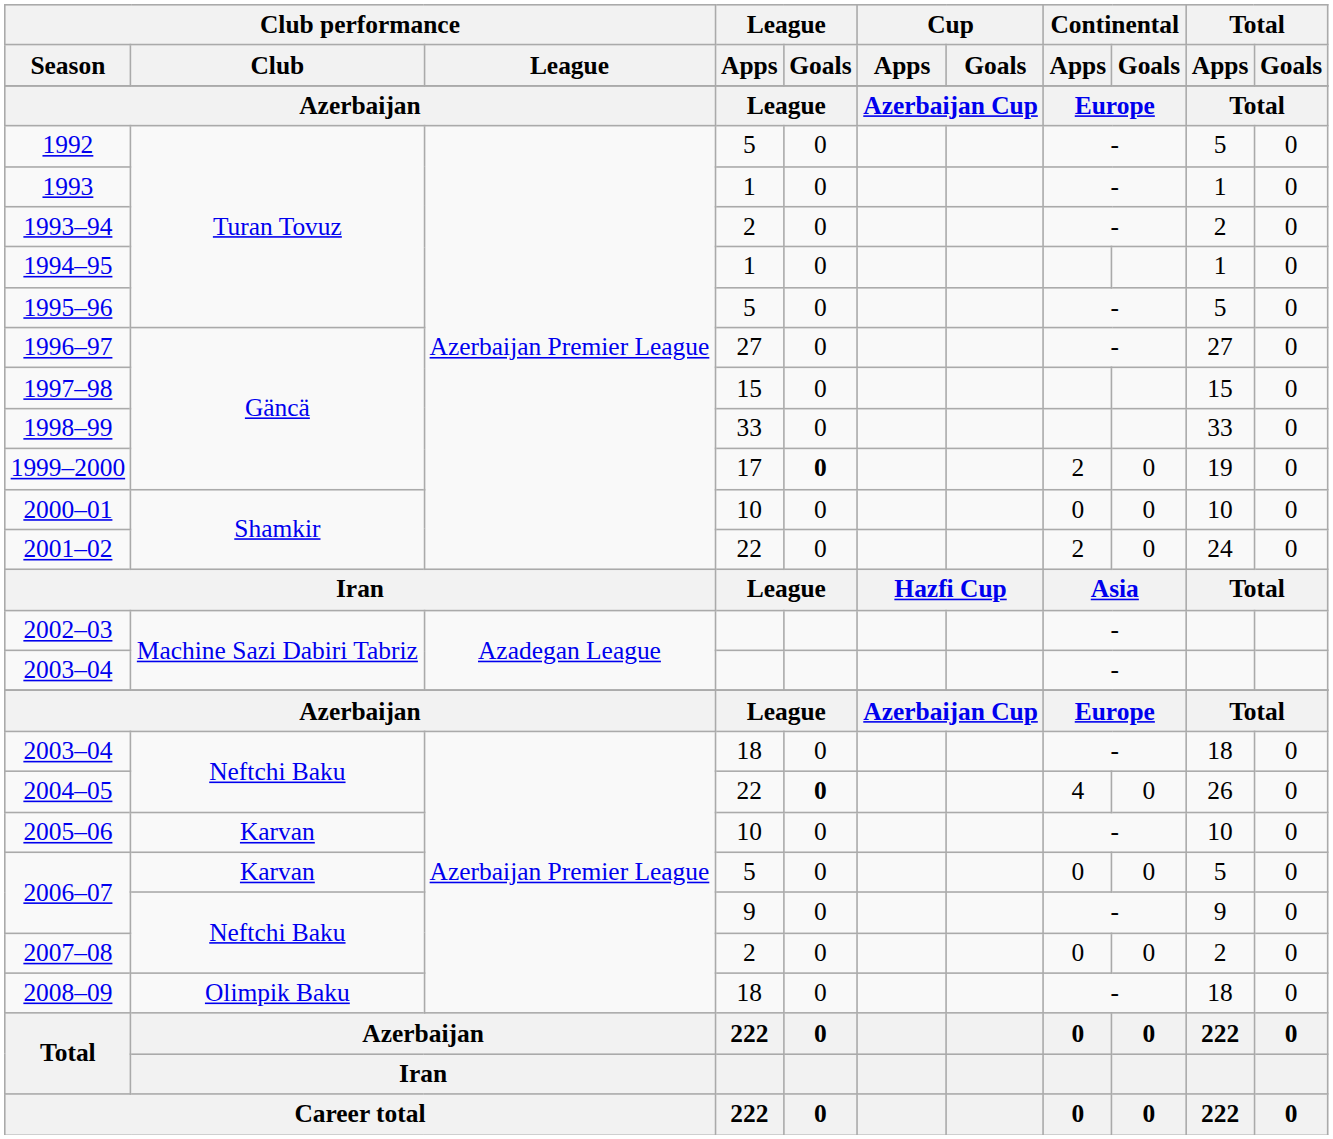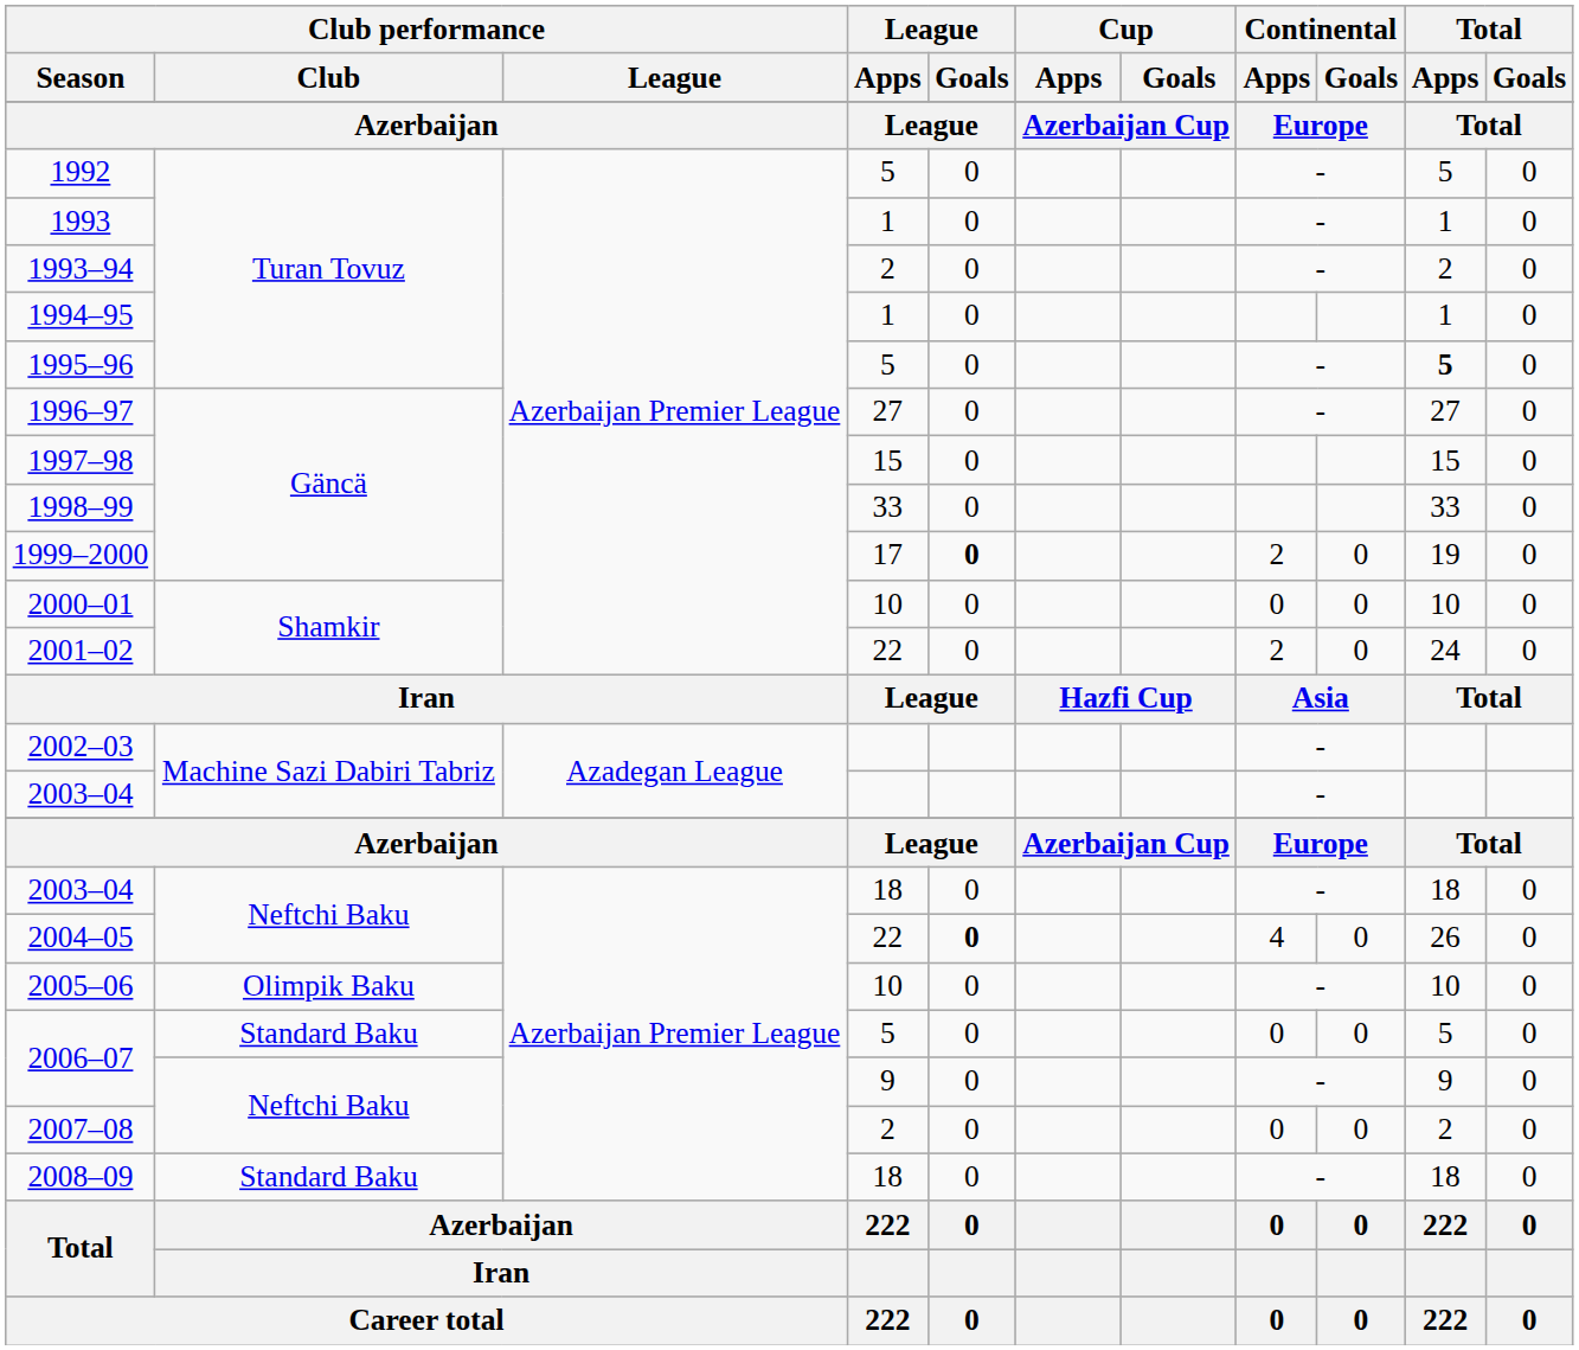 <table class="wikitable" style="text-align:center">
 <tr>
 <th colspan=3>Club performance</th>
 <th colspan=2>League</th>
 <th colspan=2>Cup</th>
 <th colspan=2>Continental</th>
 <th colspan=2>Total</th>
 </tr>
 <tr>
 <th>Season</th>
 <th>Club</th>
 <th>League</th>
 <th>Apps</th>
 <th>Goals</th>
 <th>Apps</th>
 <th>Goals</th>
 <th>Apps</th>
 <th>Goals</th>
 <th>Apps</th>
 <th>Goals</th>
 </tr>
 <tr>
 </tr>
 <tr>
 <th colspan=3>Azerbaijan</th>
 <th colspan=2>League</th>
 <th colspan=2><a href='#'>Azerbaijan Cup</a></th>
 <th colspan=2><a href='#'>Europe</a></th>
 <th colspan=2>Total</th>
 </tr>
 <tr>
 <td><a href='#'>1992</a></td>
 <td rowspan="5"><a href='#'>Turan Tovuz</a></td>
 <td rowspan="11"><a href='#'>Azerbaijan Premier League</a></td>
 <td>5</td>
 <td>0</td>
 <td></td>
 <td></td>
 <td colspan="2">-</td>
 <td>5</td>
 <td>0</td>
 </tr>
 <tr>
 <td><a href='#'>1993</a></td>
 <td>1</td>
 <td>0</td>
 <td></td>
 <td></td>
 <td colspan="2">-</td>
 <td>1</td>
 <td>0</td>
 </tr>
 <tr>
 <td><a href='#'>1993–94</a></td>
 <td>2</td>
 <td>0</td>
 <td></td>
 <td></td>
 <td colspan="2">-</td>
 <td>2</td>
 <td>0</td>
 </tr>
 <tr>
 <td><a href='#'>1994–95</a></td>
 <td>1</td>
 <td>0</td>
 <td></td>
 <td></td>
 <td></td>
 <td></td>
 <td>1</td>
 <td>0</td>
 </tr>
 <tr>
 <td><a href='#'>1995–96</a></td>
 <td>5</td>
 <td>0</td>
 <td></td>
 <td></td>
 <td colspan="2">-</td>
-<td>5</td>
+<td><strong>5</strong></td>
 <td>0</td>
 </tr>
 <tr>
 <td><a href='#'>1996–97</a></td>
 <td rowspan="4"><a href='#'>Gäncä</a></td>
 <td>27</td>
 <td>0</td>
 <td></td>
 <td></td>
 <td colspan="2">-</td>
 <td>27</td>
 <td>0</td>
 </tr>
 <tr>
 <td><a href='#'>1997–98</a></td>
 <td>15</td>
 <td>0</td>
 <td></td>
 <td></td>
 <td></td>
 <td></td>
 <td>15</td>
 <td>0</td>
 </tr>
 <tr>
 <td><a href='#'>1998–99</a></td>
 <td>33</td>
 <td>0</td>
 <td></td>
 <td></td>
 <td></td>
 <td></td>
 <td>33</td>
 <td>0</td>
 </tr>
 <tr>
 <td><a href='#'>1999–2000</a></td>
 <td>17</td>
 <td><strong>0</strong></td>
 <td></td>
 <td></td>
 <td>2</td>
 <td>0</td>
 <td>19</td>
 <td>0</td>
 </tr>
 <tr>
 <td><a href='#'>2000–01</a></td>
 <td rowspan="2"><a href='#'>Shamkir</a></td>
 <td>10</td>
 <td>0</td>
 <td></td>
 <td></td>
 <td>0</td>
 <td>0</td>
 <td>10</td>
 <td>0</td>
 </tr>
 <tr>
 <td><a href='#'>2001–02</a></td>
 <td>22</td>
 <td>0</td>
 <td></td>
 <td></td>
 <td>2</td>
 <td>0</td>
 <td>24</td>
 <td>0</td>
 </tr>
 <tr>
 <th colspan=3>Iran</th>
 <th ! colspan=2>League</th>
 <th ! colspan=2><a href='#'>Hazfi Cup</a></th>
 <th ! colspan=2><a href='#'>Asia</a></th>
 <th colspan=3>Total</th>
 </tr>
 <tr align=center>
 <td><a href='#'>2002–03</a></td>
 <td rowspan="2"><a href='#'>Machine Sazi Dabiri Tabriz</a></td>
 <td rowspan="2"><a href='#'>Azadegan League</a></td>
 <td></td>
 <td></td>
 <td></td>
 <td></td>
 <td colspan="2">-</td>
 <td></td>
 <td></td>
 </tr>
 <tr align=center>
 <td><a href='#'>2003–04</a></td>
 <td></td>
 <td></td>
 <td></td>
 <td></td>
 <td colspan="2">-</td>
 <td></td>
 <td></td>
 </tr>
 <tr>
 </tr>
 <tr>
 <th colspan=3>Azerbaijan</th>
 <th colspan=2>League</th>
 <th colspan=2><a href='#'>Azerbaijan Cup</a></th>
 <th colspan=2><a href='#'>Europe</a></th>
 <th colspan=2>Total</th>
 </tr>
 <tr>
 <td><a href='#'>2003–04</a></td>
 <td rowspan="2"><a href='#'>Neftchi Baku</a></td>
 <td rowspan="7"><a href='#'>Azerbaijan Premier League</a></td>
 <td>18</td>
 <td>0</td>
 <td></td>
 <td></td>
 <td colspan="2">-</td>
 <td>18</td>
 <td>0</td>
 </tr>
 <tr>
 <td><a href='#'>2004–05</a></td>
 <td>22</td>
 <td><strong>0</strong></td>
 <td></td>
 <td></td>
 <td>4</td>
 <td>0</td>
 <td>26</td>
 <td>0</td>
 </tr>
 <tr>
 <td><a href='#'>2005–06</a></td>
-<td><a href='#'>Karvan</a></td>
+<td><a href='#'>Olimpik Baku</a></td>
 <td>10</td>
 <td>0</td>
 <td></td>
 <td></td>
 <td colspan="2">-</td>
 <td>10</td>
 <td>0</td>
 </tr>
 <tr>
 <td rowspan="2"><a href='#'>2006–07</a></td>
-<td><a href='#'>Karvan</a></td>
+<td><a href='#'>Standard Baku</a></td>
 <td>5</td>
 <td>0</td>
 <td></td>
 <td></td>
 <td>0</td>
 <td>0</td>
 <td>5</td>
 <td>0</td>
 </tr>
 <tr>
 <td rowspan="2"><a href='#'>Neftchi Baku</a></td>
 <td>9</td>
 <td>0</td>
 <td></td>
 <td></td>
 <td colspan="2">-</td>
 <td>9</td>
 <td>0</td>
 </tr>
 <tr>
 <td><a href='#'>2007–08</a></td>
 <td>2</td>
 <td>0</td>
 <td></td>
 <td></td>
 <td>0</td>
 <td>0</td>
 <td>2</td>
 <td>0</td>
 </tr>
 <tr>
 <td><a href='#'>2008–09</a></td>
-<td><a href='#'>Olimpik Baku</a></td>
+<td><a href='#'>Standard Baku</a></td>
 <td>18</td>
 <td>0</td>
 <td></td>
 <td></td>
 <td colspan="2">-</td>
 <td>18</td>
 <td>0</td>
 </tr>
 <tr>
 <th rowspan=2>Total</th>
 <th colspan=2>Azerbaijan</th>
 <th>222</th>
 <th>0</th>
 <th></th>
 <th></th>
 <th>0</th>
 <th>0</th>
 <th>222</th>
 <th>0</th>
 </tr>
 <tr>
 <th colspan=2>Iran</th>
 <th></th>
 <th></th>
 <th></th>
 <th></th>
 <th></th>
 <th></th>
 <th></th>
 <th></th>
 </tr>
 <tr>
 <th colspan=3>Career total</th>
 <th>222</th>
 <th>0</th>
 <th></th>
 <th></th>
 <th>0</th>
 <th>0</th>
 <th>222</th>
 <th>0</th>
 </tr>
 </table>
